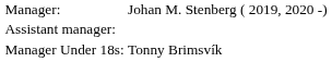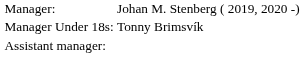 <table>
 <tr>
 <td>Manager:</td>
 <td>      Johan M. Stenberg ( 2019, 2020 -)</td>
 </tr>
 <tr>
+<td>Manager Under 18s:</td>
+<td>      Tonny Brimsvík</td>
+</tr>
+<tr>
 <td>Assistant manager:</td>
 <td></td>
 </tr>
-<tr>
-<td>Manager Under 18s:</td>
-<td>      Tonny Brimsvík</td>
-</tr>
 </table>
